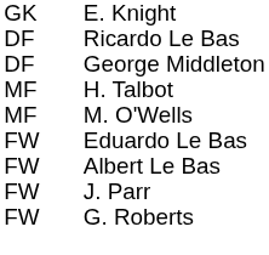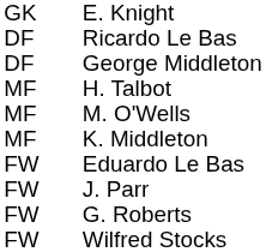 <table style="font-size:90%; margin:0.2em auto;" cellspacing="0" cellpadding="0">
 <tr>
 <th width="25"></th>
 <th width="25"></th>
 </tr>
 <tr>
 <td>GK</td>
 <td></td>
 <td> E. Knight</td>
 </tr>
 <tr>
 <td>DF</td>
 <td></td>
 <td> Ricardo Le Bas</td>
 </tr>
 <tr>
 <td>DF</td>
 <td></td>
 <td> George Middleton</td>
 </tr>
 <tr>
 <td>MF</td>
 <td></td>
 <td> H. Talbot</td>
 </tr>
 <tr>
 <td>MF</td>
 <td></td>
 <td> M. O'Wells</td>
 </tr>
 <tr>
-<td>FW</td>
+<td>MF</td>
 <td></td>
-<td> Eduardo Le Bas</td>
+<td> K. Middleton</td>
 </tr>
 <tr>
 <td>FW</td>
 <td></td>
-<td> Albert Le Bas</td>
+<td> Eduardo Le Bas</td>
 </tr>
 <tr>
 <td>FW</td>
 <td></td>
 <td> J. Parr</td>
 </tr>
 <tr>
 <td>FW</td>
 <td></td>
 <td> G. Roberts</td>
 </tr>
+<tr>
+<td>FW</td>
+<td></td>
+<td> Wilfred Stocks</td>
+</tr>
 </table>
